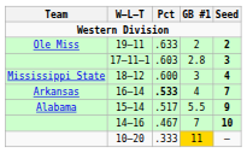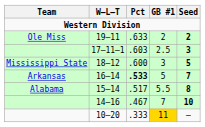 <table class="wikitable" style="float:left; margin-right:1em; text-align:center;">
 <tr>
 <th>Team</th>
 <th>W–L–T</th>
 <th>Pct</th>
 <th>GB #1</th>
 <th>Seed</th>
 </tr>
 <tr>
 <td colspan="7" align="center"><strong>Western Division</strong></td>
 </tr>
 <tr bgcolor=#ccffcc>
 <td><a href='#'>Ole Miss</a></td>
 <td>19–11</td>
 <td>.633</td>
 <td>2</td>
 <td><strong>2</strong></td>
 </tr>
 <tr bgcolor=#ccffcc>
 <td></td>
 <td>17–11–1</td>
 <td>.603</td>
-<td>2.8</td>
+<td>2.5</td>
 <td><strong>3</strong></td>
 </tr>
 <tr bgcolor=#ccffcc>
 <td><a href='#'>Mississippi State</a></td>
 <td>18–12</td>
 <td>.600</td>
 <td>3</td>
-<td><strong>4</strong></td>
+<td><strong>5</strong></td>
 </tr>
 <tr bgcolor=#ccffcc>
 <td><a href='#'>Arkansas</a></td>
 <td>16–14</td>
 <td><strong>.533</strong></td>
-<td>4</td>
+<td>5</td>
 <td><strong>7</strong></td>
 </tr>
 <tr bgcolor=#ccffcc>
 <td><a href='#'>Alabama</a></td>
 <td>15–14</td>
 <td>.517</td>
 <td>5.5</td>
-<td><strong>9</strong></td>
+<td><strong>8</strong></td>
 </tr>
 <tr bgcolor=#ccffcc>
 <td></td>
 <td>14–16</td>
 <td>.467</td>
 <td>7</td>
 <td><strong>10</strong></td>
 </tr>
 <tr>
 <td></td>
 <td>10–20</td>
 <td>.333</td>
 <td style="background: gold;">11</td>
 <td>–</td>
 </tr>
 </table>
